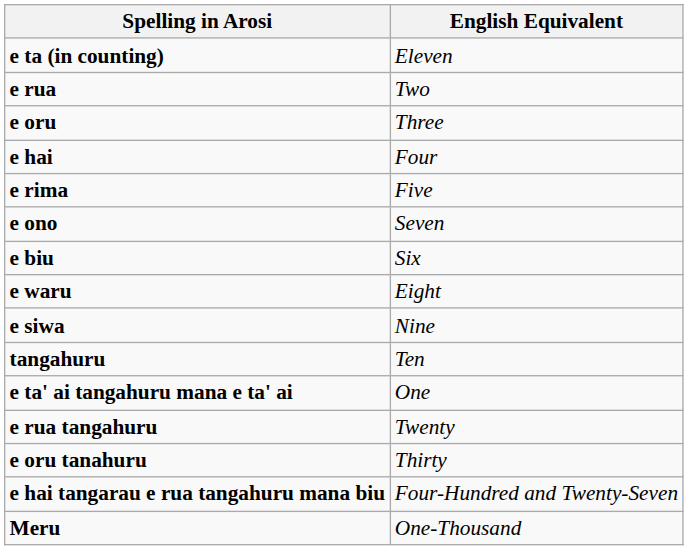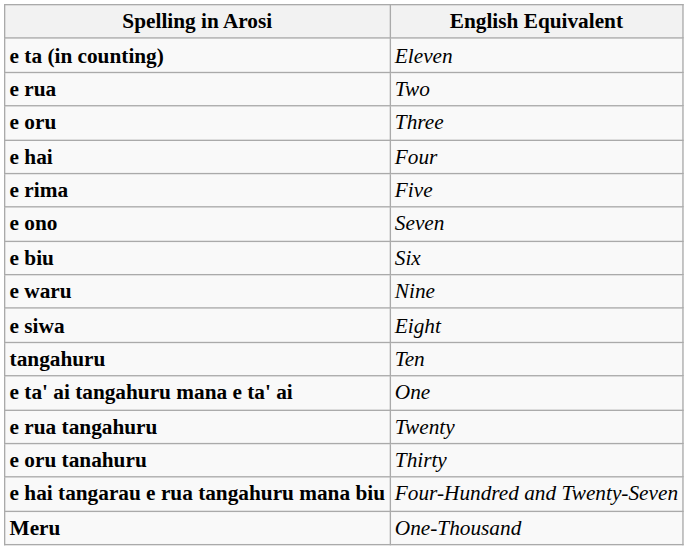 <table class="wikitable">
 <tr>
 <th>Spelling in Arosi</th>
 <th>English Equivalent</th>
 </tr>
 <tr>
 <td><strong>e ta (in counting)</strong></td>
 <td><em>Eleven</em></td>
 </tr>
 <tr>
 <td><strong>e rua</strong></td>
 <td><em>Two</em></td>
 </tr>
 <tr>
 <td><strong>e oru</strong></td>
 <td><em>Three</em></td>
 </tr>
 <tr>
 <td><strong>e hai</strong></td>
 <td><em>Four</em></td>
 </tr>
 <tr>
 <td><strong>e rima</strong></td>
 <td><em>Five</em></td>
 </tr>
 <tr>
 <td><strong>e ono</strong></td>
 <td><em>Seven</em></td>
 </tr>
 <tr>
 <td><strong>e biu</strong></td>
 <td><em>Six</em></td>
 </tr>
 <tr>
 <td><strong>e waru</strong></td>
-<td><em>Eight</em></td>
+<td><em>Nine</em></td>
 </tr>
 <tr>
 <td><strong>e siwa</strong></td>
-<td><em>Nine</em></td>
+<td><em>Eight</em></td>
 </tr>
 <tr>
 <td><strong>tangahuru</strong></td>
 <td><em>Ten</em></td>
 </tr>
 <tr>
 <td><strong>e ta' ai tangahuru mana e ta' ai</strong></td>
 <td><em>One</em></td>
 </tr>
 <tr>
 <td><strong>e rua tangahuru</strong></td>
 <td><em>Twenty</em></td>
 </tr>
 <tr>
 <td><strong>e oru tanahuru</strong></td>
 <td><em>Thirty</em></td>
 </tr>
 <tr>
 <td><strong>e hai tangarau e rua tangahuru mana biu</strong></td>
 <td><em>Four-Hundred and Twenty-Seven</em></td>
 </tr>
 <tr>
 <td><strong>Meru</strong></td>
 <td><em>One-Thousand</em></td>
 </tr>
 </table>
